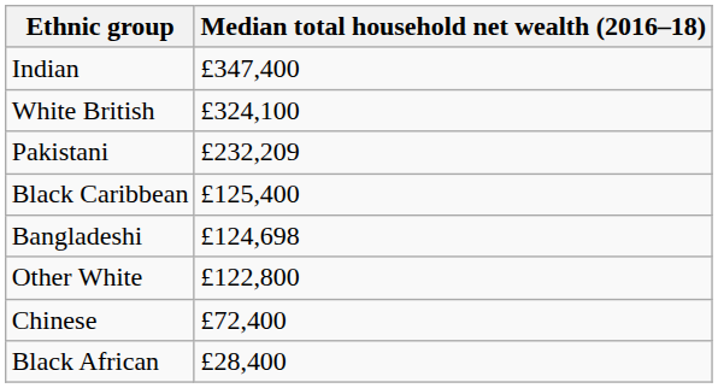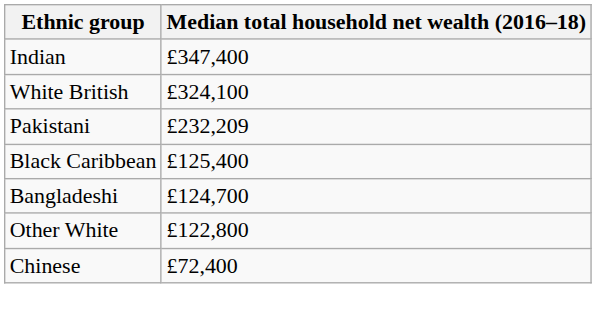 <table class="wikitable">
 <tr>
 <th>Ethnic group</th>
 <th>Median total household net wealth (2016–18)</th>
 </tr>
 <tr>
 <td>Indian</td>
 <td>£347,400</td>
 </tr>
 <tr>
 <td>White British</td>
 <td>£324,100</td>
 </tr>
 <tr>
 <td>Pakistani</td>
 <td>£232,209</td>
 </tr>
 <tr>
 <td>Black Caribbean</td>
 <td>£125,400</td>
 </tr>
 <tr>
 <td>Bangladeshi</td>
-<td>£124,698</td>
+<td>£124,700</td>
 </tr>
 <tr>
 <td>Other White</td>
 <td>£122,800</td>
 </tr>
 <tr>
 <td>Chinese</td>
 <td>£72,400</td>
 </tr>
-<tr>
-<td>Black African</td>
-<td>£28,400</td>
-</tr>
 </table>
